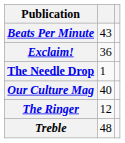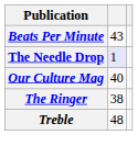 <table class="wikitable sortable plainrowheaders">
 <tr>
 <th scope="col">Publication</th>
 <th scope="col"></th>
 <th scope="col"></th>
 </tr>
 <tr>
 <th scope="row"><em><a href='#'>Beats Per Minute</a></em></th>
 <td>43</td>
 <td></td>
 </tr>
 <tr>
-<th scope="row"><em><a href='#'>Exclaim!</a></em></th>
-<td>36</td>
-<td></td>
-</tr>
-<tr>
 <th scope="row"><a href='#'>The Needle Drop</a></th>
-<td>1</td>
+<td style="background: lavender;">1</td>
 <td></td>
 </tr>
 <tr>
 <th scope="row"><em><a href='#'>Our Culture Mag</a></em></th>
 <td>40</td>
 <td></td>
 </tr>
 <tr>
 <th scope="row"><em><a href='#'>The Ringer</a></em></th>
-<td>12</td>
+<td>38</td>
 <td></td>
 </tr>
 <tr>
 <th scope="row"><em>Treble</em></th>
 <td>48</td>
 <td></td>
 </tr>
 </table>
